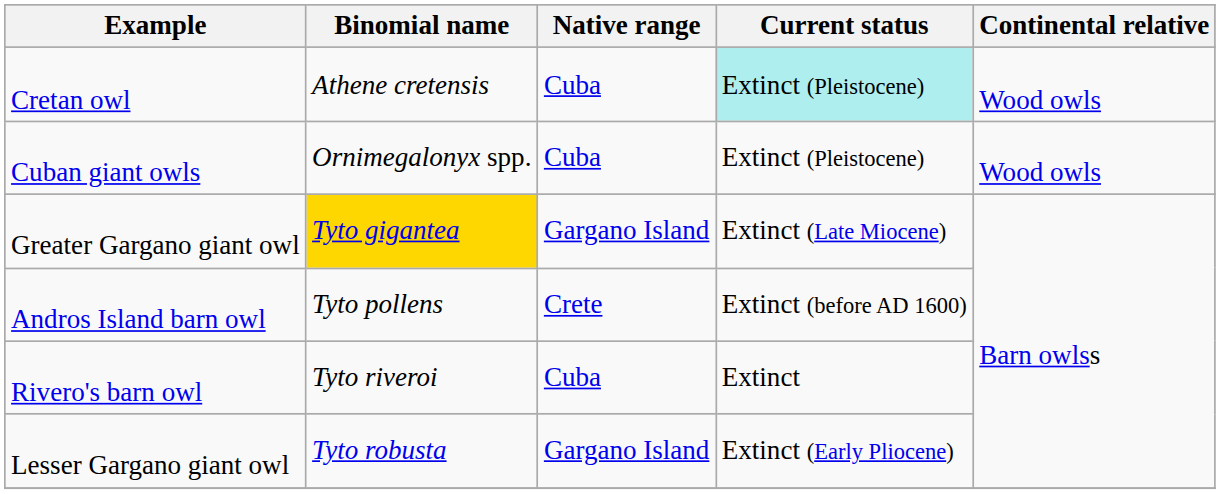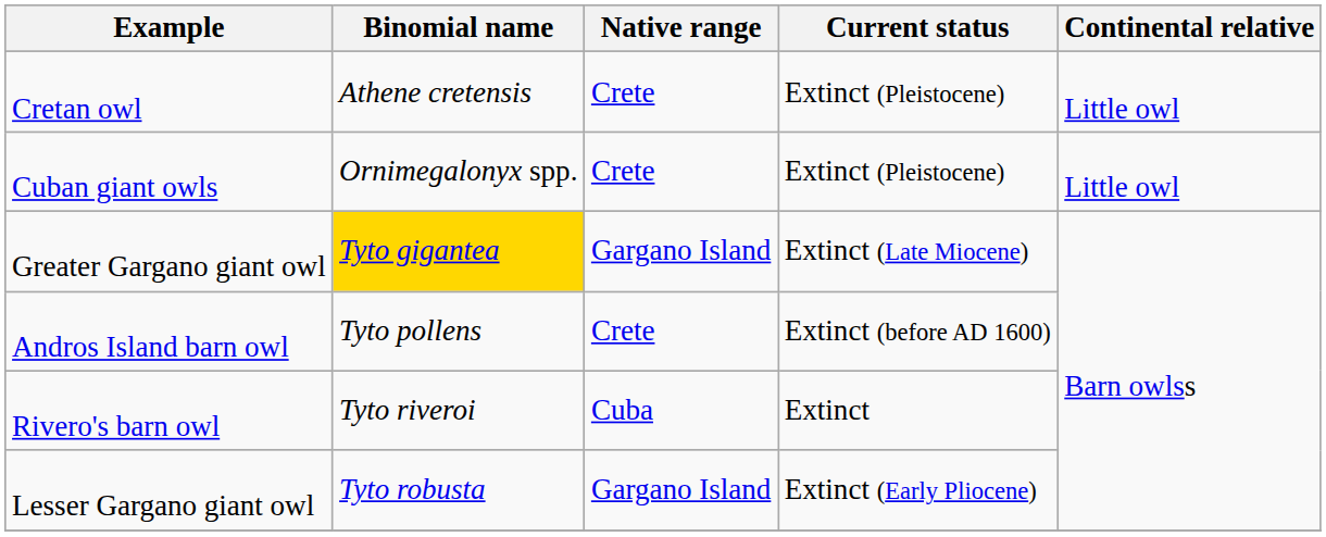 <table class=wikitable>
 <tr>
 <th>Example</th>
 <th>Binomial name</th>
 <th>Native range</th>
 <th>Current status</th>
 <th>Continental relative</th>
 </tr>
 <tr>
 <td><br><a href='#'>Cretan owl</a></td>
 <td><em>Athene cretensis</em></td>
-<td><a href='#'>Cuba</a></td>
-<td style="background: paleturquoise;">Extinct <small>(Pleistocene)</small></td>
-<td><br><a href='#'>Wood owls</a></td>
+<td><a href='#'>Crete</a></td>
+<td>Extinct <small>(Pleistocene)</small></td>
+<td><br><a href='#'>Little owl</a></td>
 </tr>
 <tr>
 <td><br><a href='#'>Cuban giant owls</a></td>
 <td><em>Ornimegalonyx</em> spp.</td>
-<td><a href='#'>Cuba</a></td>
+<td><a href='#'>Crete</a></td>
 <td>Extinct <small>(Pleistocene)</small></td>
-<td><br><a href='#'>Wood owls</a></td>
+<td><br><a href='#'>Little owl</a></td>
 </tr>
 <tr>
 <td><br>Greater Gargano giant owl</td>
 <td style="background: gold;"><em><a href='#'>Tyto gigantea</a></em></td>
 <td><a href='#'>Gargano Island</a></td>
 <td>Extinct <small>(<a href='#'>Late Miocene</a>)</small></td>
 <td rowspan="4"><br><a href='#'>Barn owls</a>s</td>
 </tr>
 <tr>
 <td><br><a href='#'>Andros Island barn owl</a></td>
 <td><em>Tyto pollens</em></td>
 <td><a href='#'>Crete</a></td>
 <td>Extinct <small>(before AD 1600)</small></td>
 </tr>
 <tr>
 <td><br><a href='#'>Rivero's barn owl</a></td>
 <td><em>Tyto riveroi</em></td>
 <td><a href='#'>Cuba</a></td>
 <td>Extinct</td>
 </tr>
 <tr>
 <td><br>Lesser Gargano giant owl</td>
 <td><em><a href='#'>Tyto robusta</a></em></td>
 <td><a href='#'>Gargano Island</a></td>
 <td>Extinct <small>(<a href='#'>Early Pliocene</a>)</small></td>
 </tr>
 <tr>
 </tr>
 </table>
